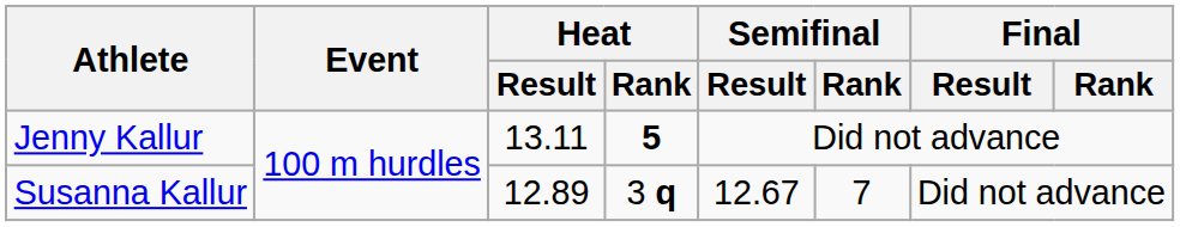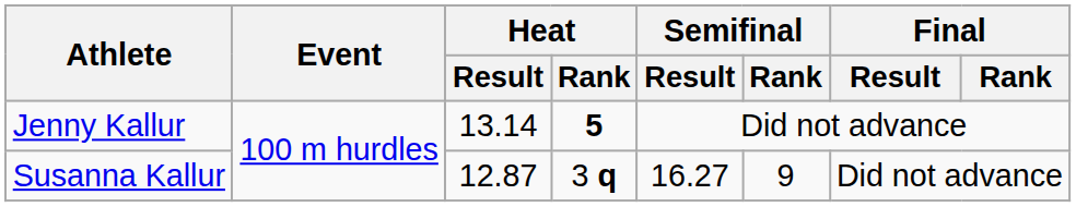 <table class=wikitable style="font-size:90%">
 <tr>
 <th rowspan="2">Athlete</th>
 <th rowspan="2">Event</th>
 <th colspan="2">Heat</th>
 <th colspan="2">Semifinal</th>
 <th colspan="2">Final</th>
 </tr>
 <tr style="font-size:95%">
 <th>Result</th>
 <th>Rank</th>
 <th>Result</th>
 <th>Rank</th>
 <th>Result</th>
 <th>Rank</th>
 </tr>
 <tr align=center>
 <td align=left><a href='#'>Jenny Kallur</a></td>
 <td align=left rowspan=2><a href='#'>100 m hurdles</a></td>
-<td>13.11</td>
+<td>13.14</td>
 <td><strong>5</strong></td>
 <td colspan=4>Did not advance</td>
 </tr>
 <tr align=center>
 <td align=left><a href='#'>Susanna Kallur</a></td>
-<td>12.89</td>
+<td>12.87</td>
 <td>3 <strong>q</strong></td>
-<td>12.67</td>
-<td>7</td>
+<td>16.27</td>
+<td>9</td>
 <td colspan=2>Did not advance</td>
 </tr>
 </table>
